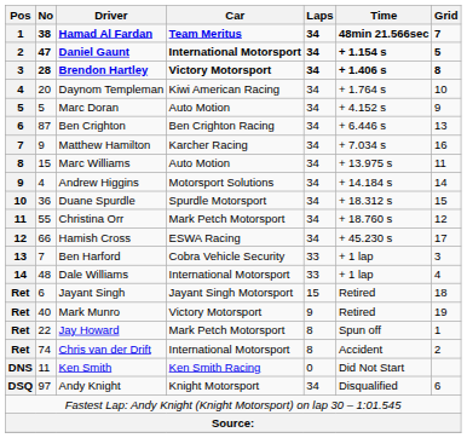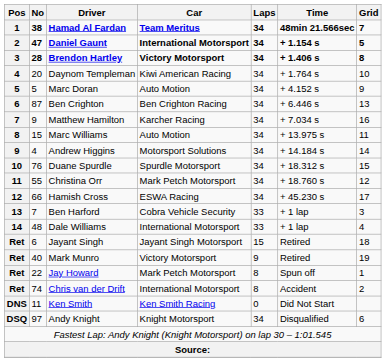 <table class="wikitable" style="font-size: 87%;">
 <tr>
 <th>Pos</th>
 <th>No</th>
 <th>Driver</th>
 <th>Car</th>
 <th>Laps</th>
 <th>Time</th>
 <th>Grid</th>
 </tr>
 <tr>
 <th>1</th>
 <td><strong>38</strong></td>
 <td> <strong><a href='#'>Hamad Al Fardan</a></strong></td>
 <td><strong><a href='#'>Team Meritus</a></strong></td>
 <td><strong>34</strong></td>
 <td><strong>48min 21.566sec</strong></td>
 <td><strong>7</strong></td>
 </tr>
 <tr>
 <th>2</th>
 <td><strong>47</strong></td>
 <td> <strong><a href='#'>Daniel Gaunt</a></strong></td>
 <td><strong>International Motorsport</strong></td>
 <td><strong>34</strong></td>
 <td><strong>+ 1.154 s</strong></td>
 <td><strong>5</strong></td>
 </tr>
 <tr>
 <th>3</th>
 <td><strong>28</strong></td>
 <td> <strong><a href='#'>Brendon Hartley</a></strong></td>
 <td><strong>Victory Motorsport</strong></td>
 <td><strong>34</strong></td>
 <td><strong>+ 1.406 s</strong></td>
 <td><strong>8</strong></td>
 </tr>
 <tr>
 <th>4</th>
 <td>20</td>
 <td> Daynom Templeman</td>
 <td>Kiwi American Racing</td>
 <td>34</td>
 <td>+ 1.764 s</td>
 <td>10</td>
 </tr>
 <tr>
 <th>5</th>
 <td>5</td>
 <td> Marc Doran</td>
 <td>Auto Motion</td>
 <td>34</td>
 <td>+ 4.152 s</td>
 <td>9</td>
 </tr>
 <tr>
 <th>6</th>
 <td>87</td>
 <td> Ben Crighton</td>
 <td>Ben Crighton Racing</td>
 <td>34</td>
 <td>+ 6.446 s</td>
 <td>13</td>
 </tr>
 <tr>
 <th>7</th>
 <td>9</td>
 <td> Matthew Hamilton</td>
 <td>Karcher Racing</td>
 <td>34</td>
 <td>+ 7.034 s</td>
 <td>16</td>
 </tr>
 <tr>
 <th>8</th>
 <td>15</td>
 <td> Marc Williams</td>
 <td>Auto Motion</td>
 <td>34</td>
 <td>+ 13.975 s</td>
 <td>11</td>
 </tr>
 <tr>
 <th>9</th>
 <td>4</td>
 <td> Andrew Higgins</td>
 <td>Motorsport Solutions</td>
 <td>34</td>
 <td>+ 14.184 s</td>
 <td>14</td>
 </tr>
 <tr>
 <th>10</th>
-<td>36</td>
+<td>76</td>
 <td> Duane Spurdle</td>
 <td>Spurdle Motorsport</td>
 <td>34</td>
 <td>+ 18.312 s</td>
 <td>15</td>
 </tr>
 <tr>
 <th>11</th>
 <td>55</td>
 <td> Christina Orr</td>
 <td>Mark Petch Motorsport</td>
 <td>34</td>
 <td>+ 18.760 s</td>
 <td>12</td>
 </tr>
 <tr>
 <th>12</th>
 <td>66</td>
 <td> Hamish Cross</td>
 <td>ESWA Racing</td>
 <td>34</td>
 <td>+ 45.230 s</td>
 <td>17</td>
 </tr>
 <tr>
 <th>13</th>
 <td>7</td>
 <td> Ben Harford</td>
 <td>Cobra Vehicle Security</td>
 <td>33</td>
 <td>+ 1 lap</td>
 <td>3</td>
 </tr>
 <tr>
 <th>14</th>
 <td>48</td>
 <td> Dale Williams</td>
 <td>International Motorsport</td>
 <td>33</td>
 <td>+ 1 lap</td>
 <td>4</td>
 </tr>
 <tr>
 <th>Ret</th>
 <td>6</td>
 <td> Jayant Singh</td>
 <td>Jayant Singh Motorsport</td>
 <td>15</td>
 <td>Retired</td>
 <td>18</td>
 </tr>
 <tr>
 <th>Ret</th>
 <td>40</td>
 <td> Mark Munro</td>
 <td>Victory Motorsport</td>
 <td>9</td>
 <td>Retired</td>
 <td>19</td>
 </tr>
 <tr>
 <th>Ret</th>
 <td>22</td>
 <td> <a href='#'>Jay Howard</a></td>
 <td>Mark Petch Motorsport</td>
 <td>8</td>
 <td>Spun off</td>
 <td>1</td>
 </tr>
 <tr>
 <th>Ret</th>
 <td>74</td>
 <td> <a href='#'>Chris van der Drift</a></td>
 <td>International Motorsport</td>
 <td>8</td>
 <td>Accident</td>
 <td>2</td>
 </tr>
 <tr>
 <th>DNS</th>
 <td>11</td>
 <td> <a href='#'>Ken Smith</a></td>
 <td><a href='#'>Ken Smith Racing</a></td>
 <td>0</td>
 <td>Did Not Start</td>
 <td></td>
 </tr>
 <tr>
 <th>DSQ</th>
 <td>97</td>
 <td> Andy Knight</td>
 <td>Knight Motorsport</td>
 <td>34</td>
 <td>Disqualified</td>
 <td>6</td>
 </tr>
 <tr>
 <td colspan=7 align=center><em>Fastest Lap: Andy Knight (Knight Motorsport) on lap 30 – 1:01.545</em></td>
 </tr>
 <tr>
 <th colspan=7>Source: </th>
 </tr>
 <tr>
 </tr>
 </table>
